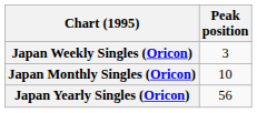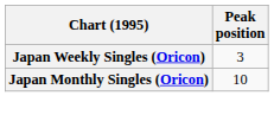 <table class="wikitable sortable plainrowheaders" style="text-align:center;">
 <tr>
 <th scope="col">Chart (1995)</th>
 <th scope="col">Peak<br>position</th>
 </tr>
 <tr>
 <th scope="row">Japan Weekly Singles (<a href='#'>Oricon</a>)</th>
 <td style="text-align:center;">3</td>
 </tr>
 <tr>
 <th scope="row">Japan Monthly Singles (<a href='#'>Oricon</a>)</th>
 <td style="text-align:center;">10</td>
 </tr>
-<tr>
-<th scope="row">Japan Yearly Singles (<a href='#'>Oricon</a>)</th>
-<td style="text-align:center;">56</td>
-</tr>
 </table>
